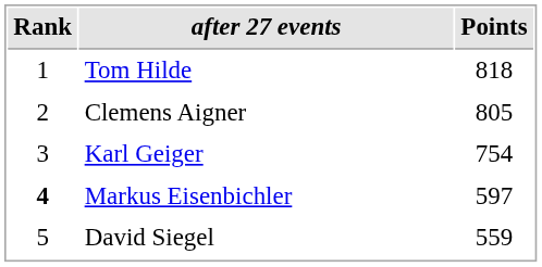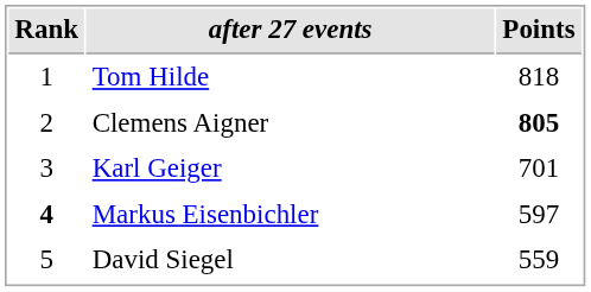 <table cellspacing="1" cellpadding="3" style="border:1px solid #aaa; font-size:86%;">
 <tr style="background:#e4e4e4;">
 <th style="border-bottom:1px solid #aaa; width:10px;">Rank</th>
 <th style="border-bottom:1px solid #aaa; width:200px;"><em>after 27 events</em></th>
 <th style="border-bottom:1px solid #aaa; width:20px;">Points</th>
 </tr>
 <tr>
 <td align=center>1</td>
 <td> <a href='#'>Tom Hilde</a></td>
 <td align=center>818</td>
 </tr>
 <tr>
 <td align=center>2</td>
 <td> Clemens Aigner</td>
-<td align=center>805</td>
+<td align=center><strong>805</strong></td>
 </tr>
 <tr>
 <td align=center>3</td>
 <td> <a href='#'>Karl Geiger</a></td>
-<td align=center>754</td>
+<td align=center>701</td>
 </tr>
 <tr>
 <td align=center><strong>4</strong></td>
 <td> <a href='#'>Markus Eisenbichler</a></td>
 <td align=center>597</td>
 </tr>
 <tr>
 <td align=center>5</td>
 <td> David Siegel</td>
 <td align=center>559</td>
 </tr>
 </table>
